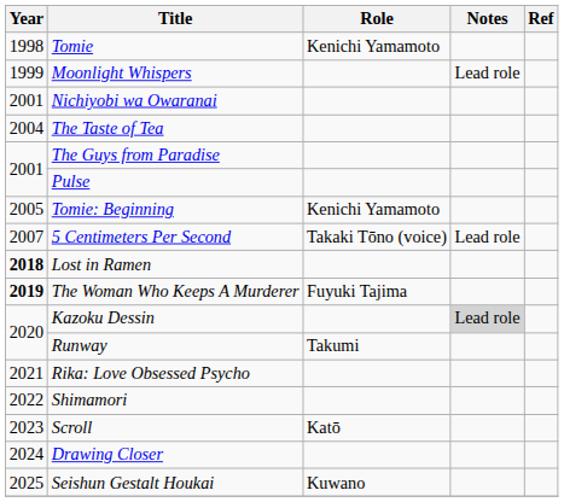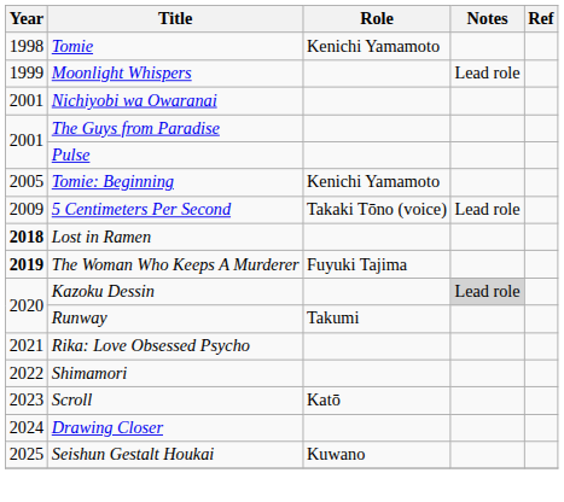 <table class="wikitable sortable">
 <tr>
 <th>Year</th>
 <th>Title</th>
 <th>Role</th>
 <th class="unsortable">Notes</th>
 <th class="unsortable">Ref</th>
 </tr>
 <tr>
 <td>1998</td>
 <td><a href='#'><em>Tomie</em></a></td>
 <td>Kenichi Yamamoto</td>
 <td></td>
 <td></td>
 </tr>
 <tr>
 <td>1999</td>
 <td><em><a href='#'>Moonlight Whispers</a></em></td>
 <td></td>
 <td>Lead role</td>
 <td></td>
 </tr>
 <tr>
 <td>2001</td>
 <td><em><a href='#'>Nichiyobi wa Owaranai</a></em></td>
 <td></td>
 <td></td>
 <td></td>
 </tr>
 <tr>
-<td>2004</td>
-<td><em><a href='#'>The Taste of Tea</a></em></td>
-<td></td>
-<td></td>
-<td></td>
-</tr>
-<tr>
 <td rowspan="2">2001</td>
 <td><em><a href='#'>The Guys from Paradise</a></em></td>
 <td></td>
 <td></td>
 <td></td>
 </tr>
 <tr>
 <td><a href='#'><em>Pulse</em></a></td>
 <td></td>
 <td></td>
 <td></td>
 </tr>
 <tr>
 <td>2005</td>
 <td><em><a href='#'>Tomie: Beginning</a></em></td>
 <td>Kenichi Yamamoto</td>
 <td></td>
 <td></td>
 </tr>
 <tr>
-<td>2007</td>
+<td>2009</td>
 <td><em><a href='#'>5 Centimeters Per Second</a></em></td>
 <td>Takaki Tōno (voice)</td>
 <td>Lead role</td>
 <td></td>
 </tr>
 <tr>
 <td><strong>2018</strong></td>
 <td><em>Lost in Ramen</em></td>
 <td></td>
 <td></td>
 <td></td>
 </tr>
 <tr>
 <td><strong>2019</strong></td>
 <td><em>The Woman Who Keeps A Murderer</em></td>
 <td>Fuyuki Tajima</td>
 <td></td>
 <td></td>
 </tr>
 <tr>
 <td rowspan=2>2020</td>
 <td><em>Kazoku Dessin</em></td>
 <td></td>
 <td style="background: lightgrey;">Lead role</td>
 <td></td>
 </tr>
 <tr>
 <td><em>Runway</em></td>
 <td>Takumi</td>
 <td></td>
 <td></td>
 </tr>
 <tr>
 <td>2021</td>
 <td><em>Rika: Love Obsessed Psycho</em></td>
 <td></td>
 <td></td>
 <td></td>
 </tr>
 <tr>
 <td>2022</td>
 <td><em>Shimamori</em></td>
 <td></td>
 <td></td>
 <td></td>
 </tr>
 <tr>
 <td>2023</td>
 <td><em>Scroll</em></td>
 <td>Katō</td>
 <td></td>
 <td></td>
 </tr>
 <tr>
 <td>2024</td>
 <td><em><a href='#'>Drawing Closer</a></em></td>
 <td></td>
 <td></td>
 <td></td>
 </tr>
 <tr>
 <td>2025</td>
 <td><em>Seishun Gestalt Houkai</em></td>
 <td>Kuwano</td>
 <td></td>
 <td></td>
 </tr>
 <tr>
 </tr>
 </table>
